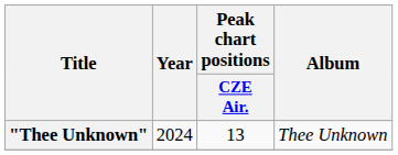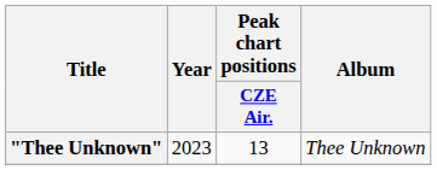 <table class="wikitable plainrowheaders" style="text-align:center;">
 <tr>
 <th rowspan="2" scope="col">Title</th>
 <th rowspan="2" scope="col">Year</th>
 <th>Peak chart positions</th>
 <th rowspan="2" scope="col">Album</th>
 </tr>
 <tr>
 <th scope="col" style="width:3em;font-size:90%;"><a href='#'>CZE<br>Air.</a><br></th>
 </tr>
 <tr>
 <th scope="row">"Thee Unknown"</th>
-<td>2024</td>
+<td>2023</td>
 <td>13</td>
 <td><em>Thee Unknown</em></td>
 </tr>
 <tr>
 </tr>
 </table>
